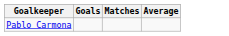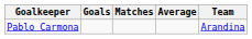 <table class="wikitable sortable" class="wikitable">
 <tr style="background:#ccc; text-align:center;">
 <th>Goalkeeper</th>
 <th>Goals</th>
 <th>Matches</th>
 <th>Average</th>
+<th>Team</th>
 </tr>
 <tr>
 <td> <a href='#'>Pablo Carmona</a></td>
 <td></td>
 <td></td>
 <td></td>
+<td><a href='#'>Arandina</a></td>
 </tr>
 </table>
